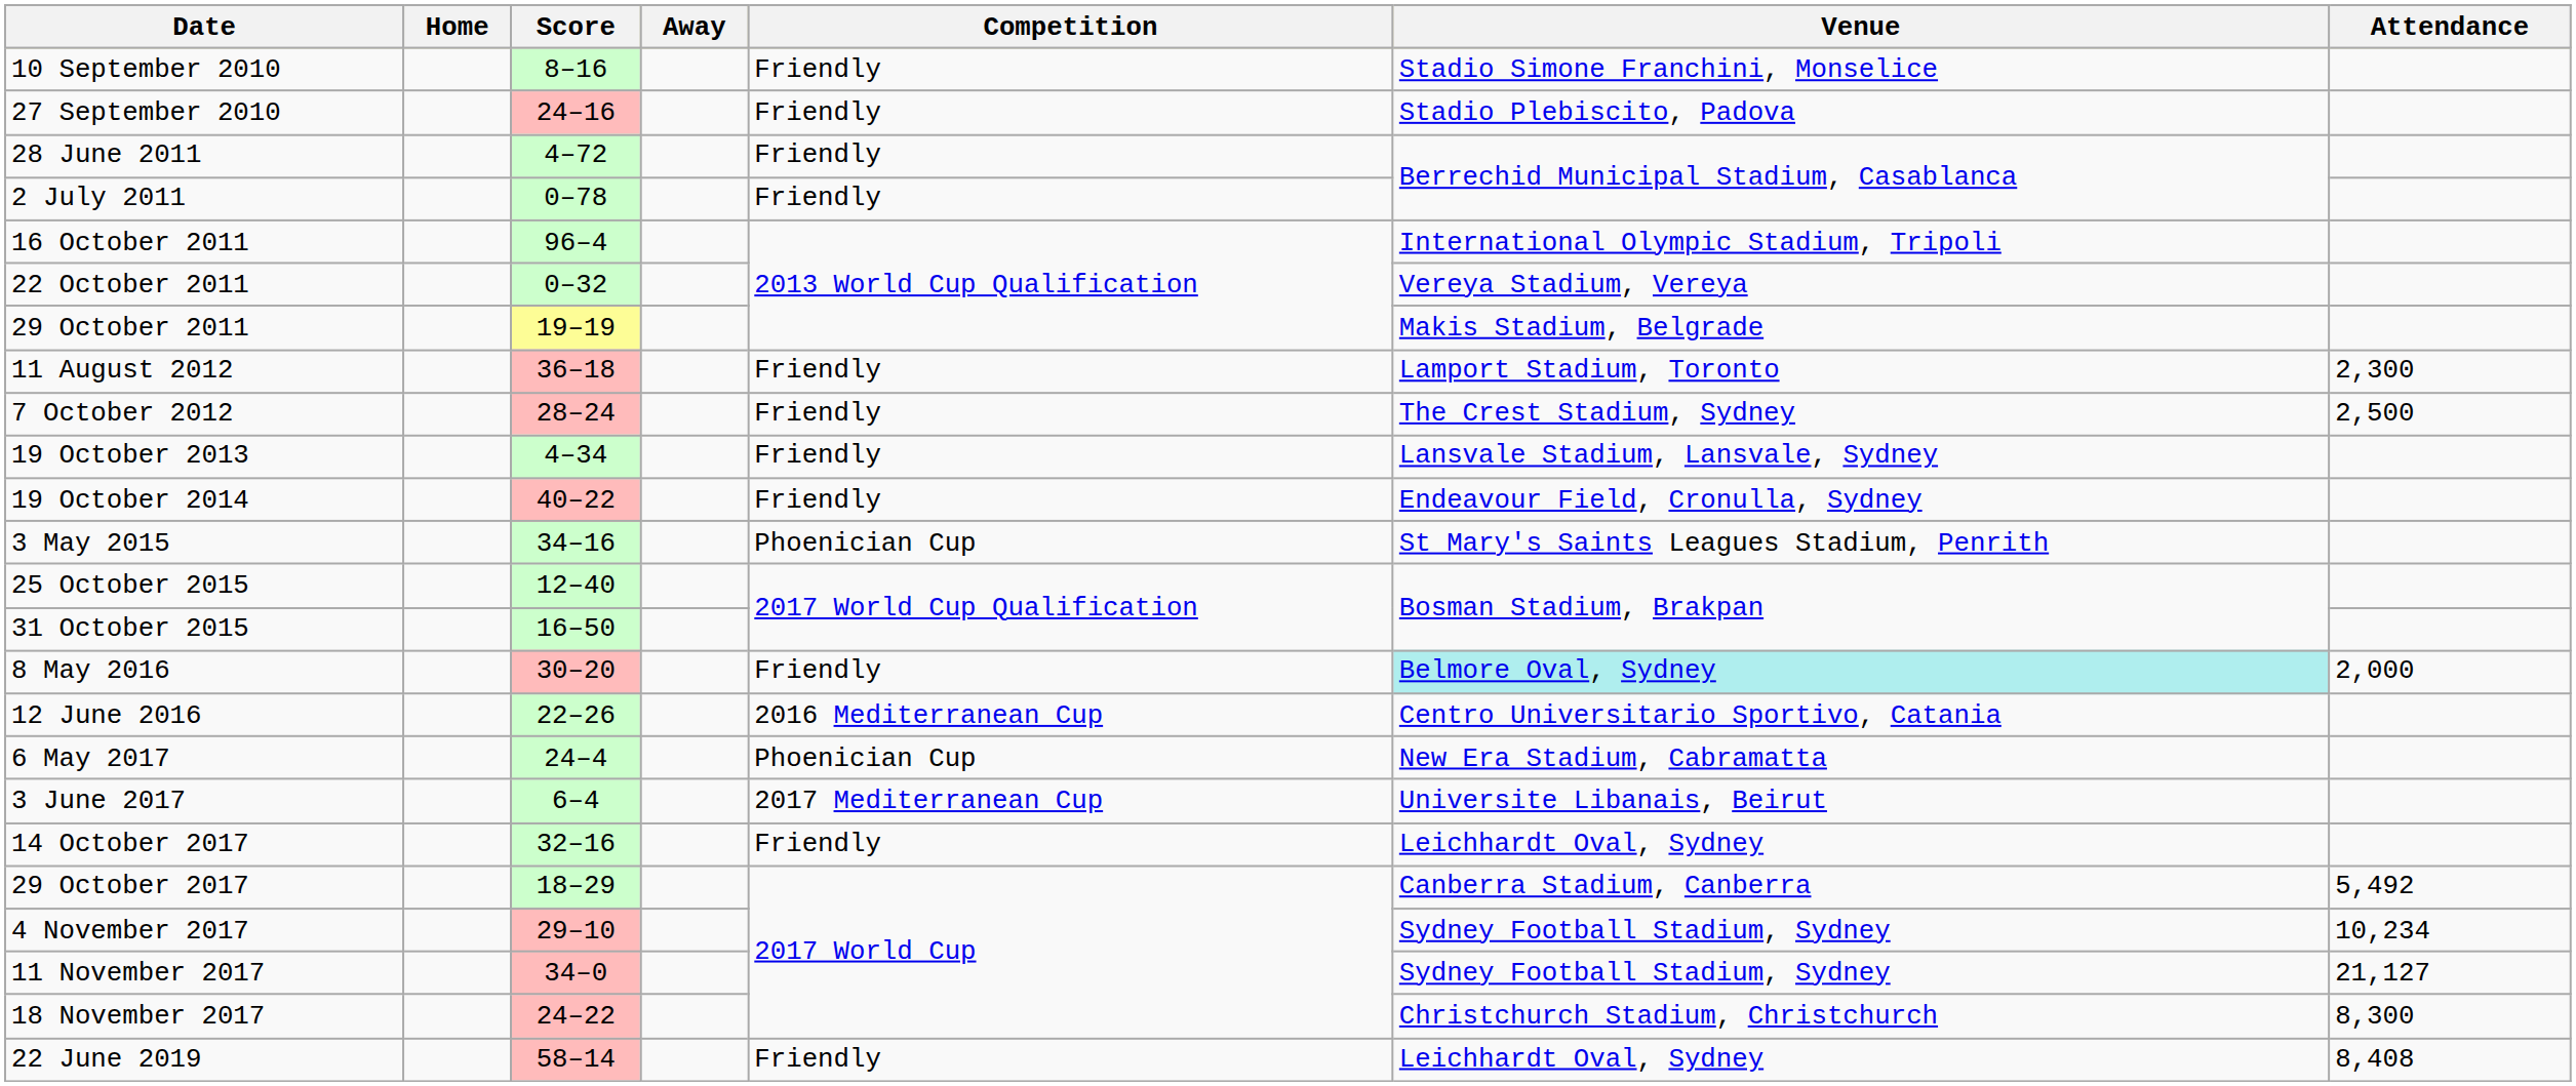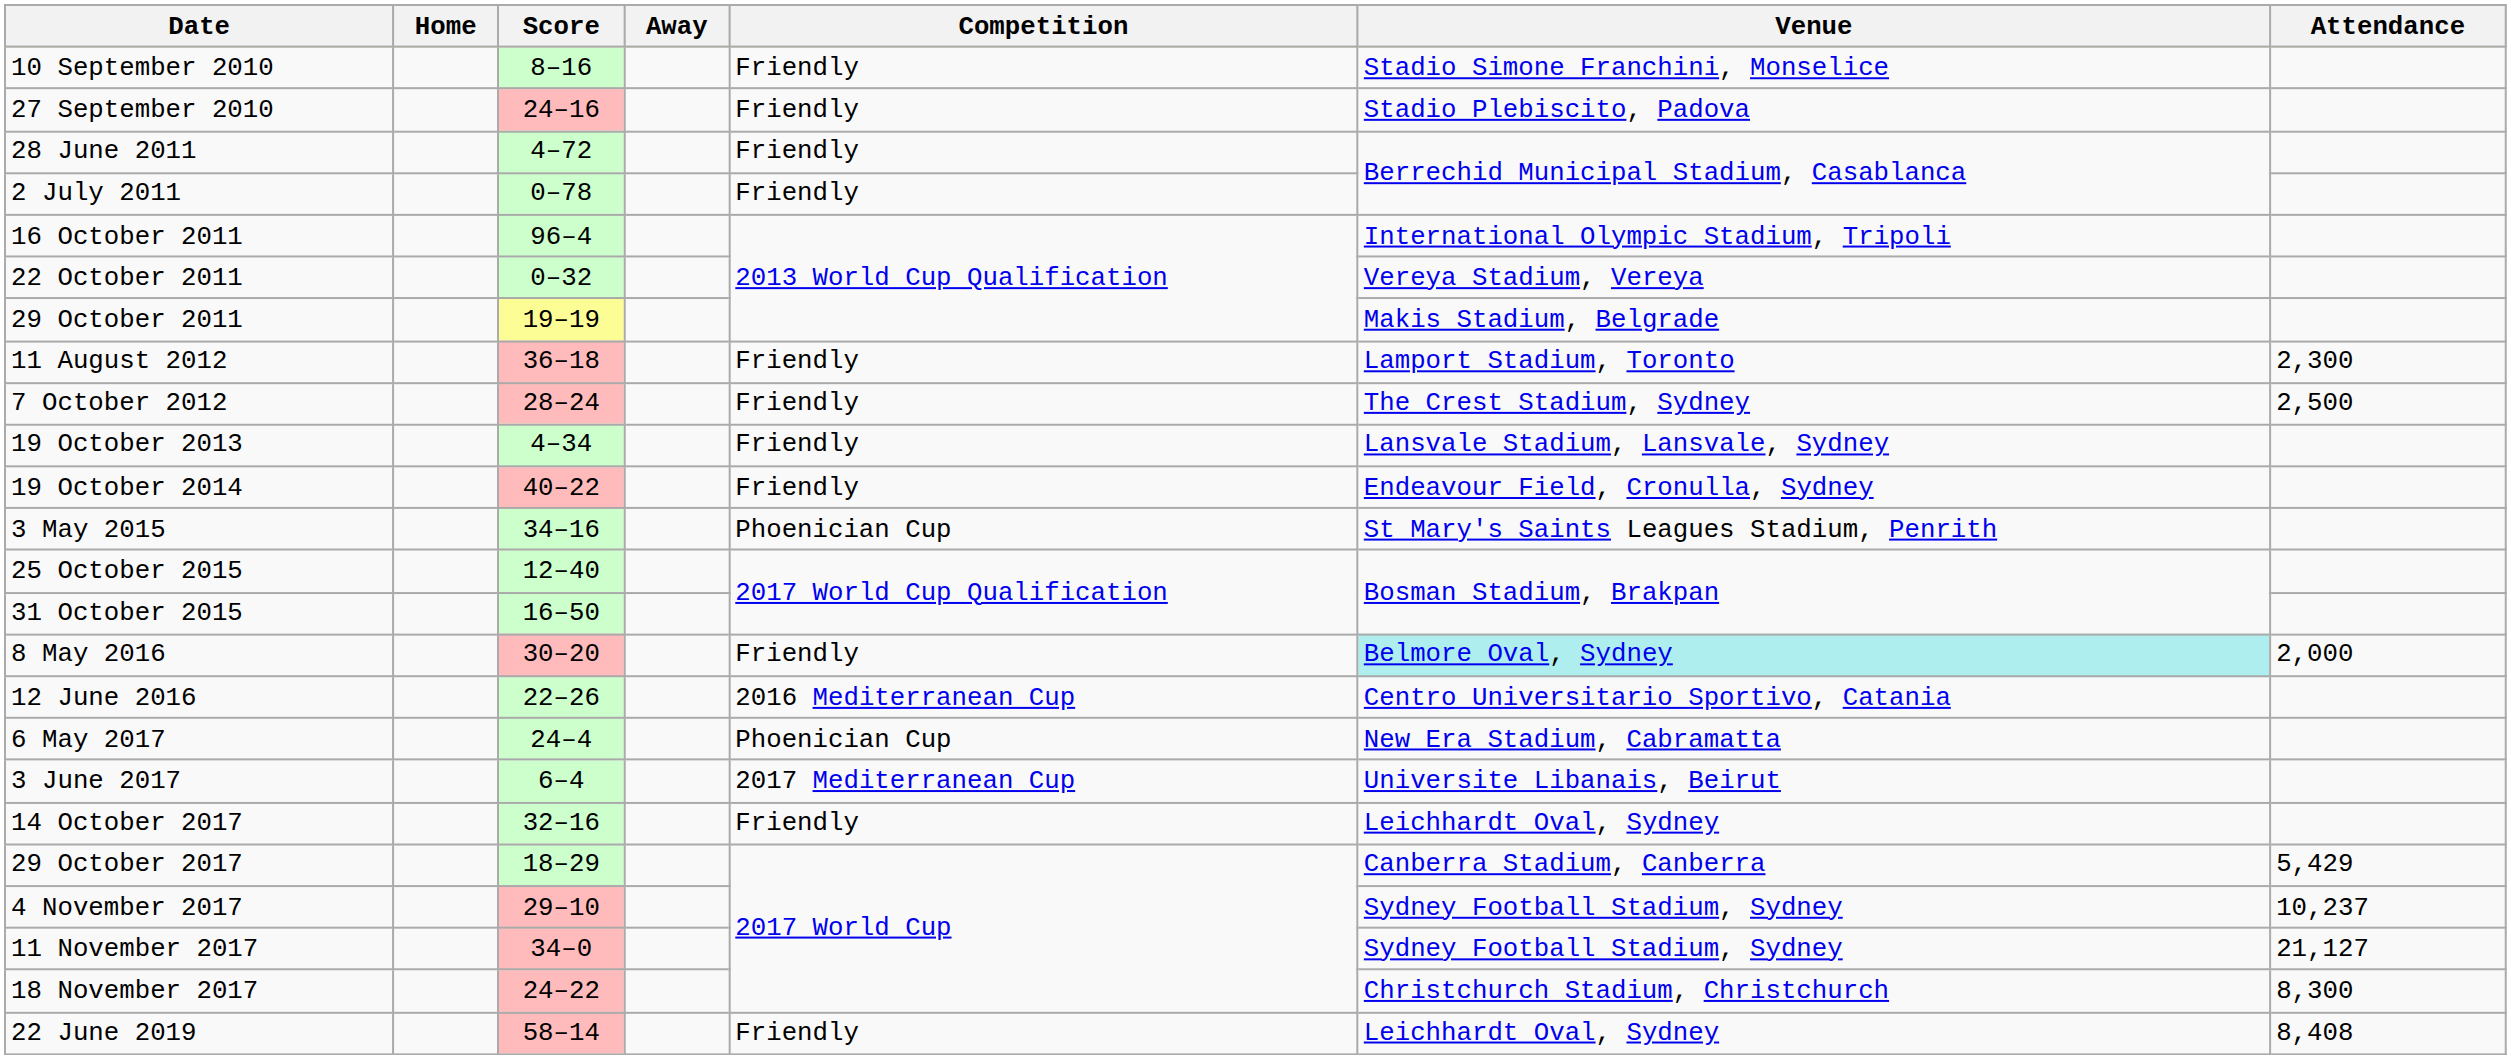 <table class="wikitable" width=100%>
 <tr bgcolor=#bdb76b>
 <th>Date</th>
 <th>Home</th>
 <th>Score</th>
 <th>Away</th>
 <th>Competition</th>
 <th>Venue</th>
 <th>Attendance</th>
 </tr>
 <tr>
 <td>10 September 2010</td>
 <td></td>
 <td style="text-align: center; background: #CCFFCC;">8–16</td>
 <td></td>
 <td>Friendly</td>
 <td> <a href='#'>Stadio Simone Franchini</a>, <a href='#'>Monselice</a></td>
 <td></td>
 </tr>
 <tr>
 <td>27 September 2010</td>
 <td></td>
 <td style="text-align: center; background: #FFBBBB;">24–16</td>
 <td></td>
 <td>Friendly</td>
 <td> <a href='#'>Stadio Plebiscito</a>, <a href='#'>Padova</a></td>
 <td></td>
 </tr>
 <tr>
 <td>28 June 2011</td>
 <td></td>
 <td style="text-align: center; background: #CCFFCC;">4–72</td>
 <td></td>
 <td>Friendly</td>
 <td rowspan=2> <a href='#'>Berrechid Municipal Stadium</a>, <a href='#'>Casablanca</a></td>
 <td></td>
 </tr>
 <tr>
 <td>2 July 2011</td>
 <td></td>
 <td style="text-align: center; background: #CCFFCC;">0–78</td>
 <td></td>
 <td>Friendly</td>
 <td></td>
 </tr>
 <tr>
 <td>16 October 2011</td>
 <td></td>
 <td style="text-align: center; background: #CCFFCC;">96–4</td>
 <td></td>
 <td rowspan=3><a href='#'>2013 World Cup Qualification</a></td>
 <td> <a href='#'>International Olympic Stadium</a>, <a href='#'>Tripoli</a></td>
 <td></td>
 </tr>
 <tr>
 <td>22 October 2011</td>
 <td></td>
 <td style="text-align: center; background: #CCFFCC;">0–32</td>
 <td></td>
 <td> <a href='#'>Vereya Stadium</a>, <a href='#'>Vereya</a></td>
 <td></td>
 </tr>
 <tr>
 <td>29 October 2011</td>
 <td></td>
 <td style="text-align:center; background:#fdfd96;">19–19</td>
 <td></td>
 <td> <a href='#'>Makis Stadium</a>, <a href='#'>Belgrade</a></td>
 <td></td>
 </tr>
 <tr>
 <td>11 August 2012</td>
 <td></td>
 <td style="text-align: center; background: #FFBBBB;">36–18</td>
 <td></td>
 <td>Friendly</td>
 <td> <a href='#'>Lamport Stadium</a>, <a href='#'>Toronto</a></td>
 <td>2,300</td>
 </tr>
 <tr>
 <td>7 October 2012</td>
 <td></td>
 <td style="text-align: center; background: #FFBBBB;">28–24</td>
 <td></td>
 <td>Friendly</td>
 <td> <a href='#'>The Crest Stadium</a>, <a href='#'>Sydney</a></td>
 <td>2,500</td>
 </tr>
 <tr>
 <td>19 October 2013</td>
 <td></td>
 <td style="text-align: center; background: #CCFFCC;">4–34</td>
 <td></td>
 <td>Friendly</td>
 <td> <a href='#'>Lansvale Stadium</a>, <a href='#'>Lansvale</a>, <a href='#'>Sydney</a></td>
 <td></td>
 </tr>
 <tr>
 <td>19 October 2014</td>
 <td></td>
 <td style="text-align: center; background: #FFBBBB;">40–22</td>
 <td></td>
 <td>Friendly</td>
 <td> <a href='#'>Endeavour Field</a>, <a href='#'>Cronulla</a>, <a href='#'>Sydney</a></td>
 <td></td>
 </tr>
 <tr>
 <td>3 May 2015</td>
 <td></td>
 <td style="text-align: center; background: #CCFFCC;">34–16</td>
 <td></td>
 <td>Phoenician Cup</td>
 <td> <a href='#'>St Mary's Saints</a> Leagues Stadium, <a href='#'>Penrith</a></td>
 <td></td>
 </tr>
 <tr>
 <td>25 October 2015</td>
 <td></td>
 <td style="text-align: center; background: #CCFFCC;">12–40</td>
 <td></td>
 <td rowspan=2><a href='#'>2017 World Cup Qualification</a></td>
 <td rowspan=2> <a href='#'>Bosman Stadium</a>, <a href='#'>Brakpan</a></td>
 <td></td>
 </tr>
 <tr>
 <td>31 October 2015</td>
 <td></td>
 <td style="text-align: center; background: #CCFFCC;">16–50</td>
 <td></td>
 <td></td>
 </tr>
 <tr>
 <td>8 May 2016</td>
 <td></td>
 <td style="text-align: center; background: #FFBBBB;">30–20</td>
 <td></td>
 <td>Friendly</td>
 <td style="background: paleturquoise;"> <a href='#'>Belmore Oval</a>, <a href='#'>Sydney</a></td>
 <td>2,000</td>
 </tr>
 <tr>
 <td>12 June 2016</td>
 <td></td>
 <td style="text-align: center; background: #CCFFCC;">22–26</td>
 <td></td>
 <td>2016 <a href='#'>Mediterranean Cup</a></td>
 <td> <a href='#'>Centro Universitario Sportivo</a>, <a href='#'>Catania</a></td>
 <td></td>
 </tr>
 <tr>
 <td>6 May 2017</td>
 <td></td>
 <td style="text-align: center; background: #CCFFCC;">24–4</td>
 <td></td>
 <td>Phoenician Cup</td>
 <td> <a href='#'>New Era Stadium</a>, <a href='#'>Cabramatta</a></td>
 <td></td>
 </tr>
 <tr>
 <td>3 June 2017</td>
 <td></td>
 <td style="text-align: center; background: #CCFFCC;">6–4</td>
 <td></td>
 <td>2017 <a href='#'>Mediterranean Cup</a></td>
 <td> <a href='#'>Universite Libanais</a>, <a href='#'>Beirut</a></td>
 <td></td>
 </tr>
 <tr>
 <td>14 October 2017</td>
 <td></td>
 <td style="text-align: center; background: #CCFFCC;">32–16</td>
 <td></td>
 <td>Friendly</td>
 <td> <a href='#'>Leichhardt Oval</a>, <a href='#'>Sydney</a></td>
 <td></td>
 </tr>
 <tr>
 <td>29 October 2017</td>
 <td></td>
 <td style="text-align: center; background: #CCFFCC;">18–29</td>
 <td></td>
 <td rowspan=4><a href='#'>2017 World Cup</a></td>
 <td> <a href='#'>Canberra Stadium</a>, <a href='#'>Canberra</a></td>
-<td>5,492</td>
+<td>5,429</td>
 </tr>
 <tr>
 <td>4 November 2017</td>
 <td></td>
 <td style="text-align: center; background: #FFBBBB;">29–10</td>
 <td></td>
 <td> <a href='#'>Sydney Football Stadium</a>, <a href='#'>Sydney</a></td>
-<td>10,234</td>
+<td>10,237</td>
 </tr>
 <tr>
 <td>11 November 2017</td>
 <td></td>
 <td style="text-align: center; background: #FFBBBB;">34–0</td>
 <td></td>
 <td> <a href='#'>Sydney Football Stadium</a>, <a href='#'>Sydney</a></td>
 <td>21,127</td>
 </tr>
 <tr>
 <td>18 November 2017</td>
 <td></td>
 <td style="text-align: center; background: #FFBBBB;">24–22</td>
 <td></td>
 <td> <a href='#'>Christchurch Stadium</a>, <a href='#'>Christchurch</a></td>
 <td>8,300</td>
 </tr>
 <tr>
 <td>22 June 2019</td>
 <td></td>
 <td style="text-align: center; background: #FFBBBB;">58–14</td>
 <td></td>
 <td>Friendly</td>
 <td> <a href='#'>Leichhardt Oval</a>, <a href='#'>Sydney</a></td>
 <td>8,408</td>
 </tr>
 </table>
